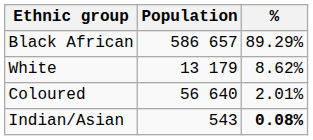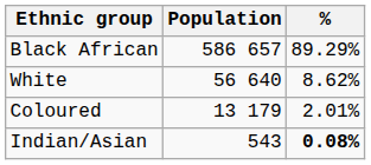 <table class="wikitable" style="font-size: 95%; text-align: right">
 <tr>
 <th>Ethnic group</th>
 <th>Population</th>
 <th>%</th>
 </tr>
 <tr>
 <td align=left>Black African</td>
 <td>586 657</td>
 <td>89.29%</td>
 </tr>
 <tr>
 <td align=left>White</td>
-<td>13 179</td>
+<td>56 640</td>
 <td>8.62%</td>
 </tr>
 <tr>
 <td align=left>Coloured</td>
-<td>56 640</td>
+<td>13 179</td>
 <td>2.01%</td>
 </tr>
 <tr>
 <td align=left>Indian/Asian</td>
 <td>543</td>
 <td><strong>0.08%</strong></td>
 </tr>
 </table>
